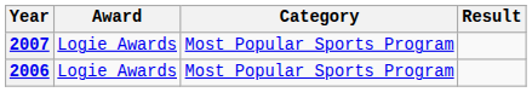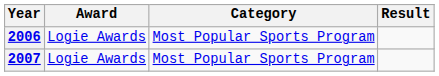 <table class="wikitable plainrowheaders" style="font-size: 95%;">
 <tr>
 <th scope="col">Year</th>
 <th scope="col">Award</th>
 <th scope="col">Category</th>
 <th scope="col">Result</th>
 </tr>
 <tr>
+<th><a href='#'>2006</a></th>
+<td><a href='#'>Logie Awards</a></td>
+<td><a href='#'>Most Popular Sports Program</a></td>
+<td></td>
+</tr>
+<tr>
 <th><a href='#'>2007</a></th>
 <td><a href='#'>Logie Awards</a></td>
 <td><a href='#'>Most Popular Sports Program</a></td>
 <td></td>
 </tr>
-<tr>
-<th><a href='#'>2006</a></th>
-<td><a href='#'>Logie Awards</a></td>
-<td><a href='#'>Most Popular Sports Program</a></td>
-<td></td>
-</tr>
 </table>
